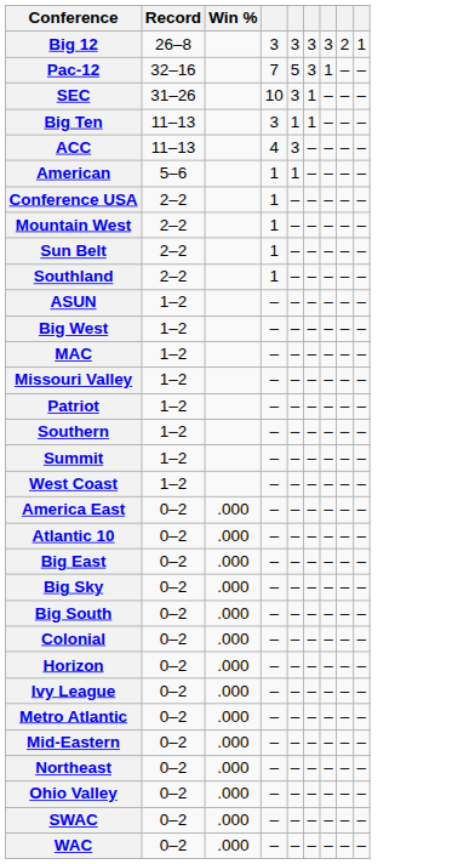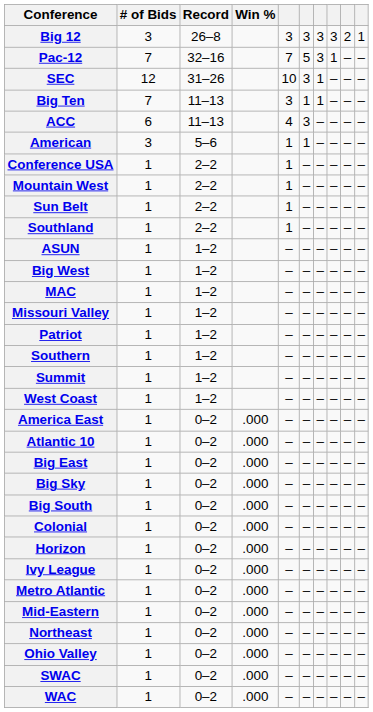 <table class="wikitable sortable plainrowheaders" style="text-align:center">
 <tr>
 <th scope="col">Conference</th>
+<th scope="col"># of Bids</th>
 <th scope="col">Record</th>
 <th scope="col">Win %</th>
 <th scope="col"></th>
 <th scope="col"></th>
 <th scope="col"></th>
 <th scope="col"></th>
 <th scope="col"></th>
 <th scope="col"></th>
 </tr>
 <tr>
 <th scope="row"><a href='#'>Big 12</a></th>
+<td>3</td>
 <td>26–8</td>
 <td></td>
 <td>3 </td>
 <td>3</td>
 <td>3</td>
 <td>3</td>
 <td>2 </td>
 <td>1 </td>
 </tr>
 <tr>
 <th scope="row"><a href='#'>Pac-12</a></th>
+<td>7</td>
 <td>32–16</td>
 <td></td>
 <td>7</td>
 <td>5 </td>
 <td>3 </td>
 <td>1 </td>
 <td>–</td>
 <td>–</td>
 </tr>
 <tr>
 <th scope="row"><a href='#'>SEC</a></th>
+<td>12</td>
 <td>31–26</td>
 <td></td>
 <td>10 </td>
 <td>3 </td>
 <td>1 </td>
 <td>–</td>
 <td>–</td>
 <td>–</td>
 </tr>
 <tr>
 <th scope="row"><a href='#'>Big Ten</a></th>
+<td>7</td>
 <td>11–13</td>
 <td></td>
 <td>3 </td>
 <td>1 </td>
 <td>1</td>
 <td>–</td>
 <td>–</td>
 <td>–</td>
 </tr>
 <tr>
 <th scope="row"><a href='#'>ACC</a></th>
+<td>6</td>
 <td>11–13</td>
 <td></td>
 <td>4 </td>
 <td>3 </td>
 <td>–</td>
 <td>–</td>
 <td>–</td>
 <td>–</td>
 </tr>
 <tr>
 <th scope="row"><a href='#'>American</a></th>
+<td>3</td>
 <td>5–6</td>
 <td></td>
 <td>1 </td>
 <td>1</td>
 <td>–</td>
 <td>–</td>
 <td>–</td>
 <td>–</td>
 </tr>
 <tr>
 <th scope="row"><a href='#'>Conference USA</a></th>
+<td>1</td>
 <td>2–2</td>
 <td></td>
 <td>1 </td>
 <td>–</td>
 <td>–</td>
 <td>–</td>
 <td>–</td>
 <td>–</td>
 </tr>
 <tr>
 <th scope="row"><a href='#'>Mountain West</a></th>
+<td>1</td>
 <td>2–2</td>
 <td></td>
 <td>1 </td>
 <td>–</td>
 <td>–</td>
 <td>–</td>
 <td>–</td>
 <td>–</td>
 </tr>
 <tr>
 <th scope="row"><a href='#'>Sun Belt</a></th>
+<td>1</td>
 <td>2–2</td>
 <td></td>
 <td>1 </td>
 <td>–</td>
 <td>–</td>
 <td>–</td>
 <td>–</td>
 <td>–</td>
 </tr>
 <tr>
 <th scope="row"><a href='#'>Southland</a></th>
+<td>1</td>
 <td>2–2</td>
 <td></td>
 <td>1 </td>
 <td>–</td>
 <td>–</td>
 <td>–</td>
 <td>–</td>
 <td>–</td>
 </tr>
 <tr>
 <th scope="row"><a href='#'>ASUN</a></th>
+<td>1 </td>
 <td>1–2</td>
 <td></td>
 <td>–</td>
 <td>–</td>
 <td>–</td>
 <td>–</td>
 <td>–</td>
 <td>–</td>
 </tr>
 <tr>
 <th scope="row"><a href='#'>Big West</a></th>
+<td>1 </td>
 <td>1–2</td>
 <td></td>
 <td>–</td>
 <td>–</td>
 <td>–</td>
 <td>–</td>
 <td>–</td>
 <td>–</td>
 </tr>
 <tr>
 <th scope="row"><a href='#'>MAC</a></th>
+<td>1 </td>
 <td>1–2</td>
 <td></td>
 <td>–</td>
 <td>–</td>
 <td>–</td>
 <td>–</td>
 <td>–</td>
 <td>–</td>
 </tr>
 <tr>
 <th scope="row"><a href='#'>Missouri Valley</a></th>
+<td>1 </td>
 <td>1–2</td>
 <td></td>
 <td>–</td>
 <td>–</td>
 <td>–</td>
 <td>–</td>
 <td>–</td>
 <td>–</td>
 </tr>
 <tr>
 <th scope="row"><a href='#'>Patriot</a></th>
+<td>1 </td>
 <td>1–2</td>
 <td></td>
 <td>–</td>
 <td>–</td>
 <td>–</td>
 <td>–</td>
 <td>–</td>
 <td>–</td>
 </tr>
 <tr>
 <th scope="row"><a href='#'>Southern</a></th>
+<td>1 </td>
 <td>1–2</td>
 <td></td>
 <td>–</td>
 <td>–</td>
 <td>–</td>
 <td>–</td>
 <td>–</td>
 <td>–</td>
 </tr>
 <tr>
 <th scope="row"><a href='#'>Summit</a></th>
+<td>1 </td>
 <td>1–2</td>
 <td></td>
 <td>–</td>
 <td>–</td>
 <td>–</td>
 <td>–</td>
 <td>–</td>
 <td>–</td>
 </tr>
 <tr>
 <th scope="row"><a href='#'>West Coast</a></th>
+<td>1 </td>
 <td>1–2</td>
 <td></td>
 <td>–</td>
 <td>–</td>
 <td>–</td>
 <td>–</td>
 <td>–</td>
 <td>–</td>
 </tr>
 <tr>
 <th scope="row"><a href='#'>America East</a></th>
+<td>1 </td>
 <td>0–2</td>
 <td>.000</td>
 <td>–</td>
 <td>–</td>
 <td>–</td>
 <td>–</td>
 <td>–</td>
 <td>–</td>
 </tr>
 <tr>
 <th scope="row"><a href='#'>Atlantic 10</a></th>
+<td>1 </td>
 <td>0–2</td>
 <td>.000</td>
 <td>–</td>
 <td>–</td>
 <td>–</td>
 <td>–</td>
 <td>–</td>
 <td>–</td>
 </tr>
 <tr>
 <th scope="row"><a href='#'>Big East</a></th>
+<td>1 </td>
 <td>0–2</td>
 <td>.000</td>
 <td>–</td>
 <td>–</td>
 <td>–</td>
 <td>–</td>
 <td>–</td>
 <td>–</td>
 </tr>
 <tr>
 <th scope="row"><a href='#'>Big Sky</a></th>
+<td>1 </td>
 <td>0–2</td>
 <td>.000</td>
 <td>–</td>
 <td>–</td>
 <td>–</td>
 <td>–</td>
 <td>–</td>
 <td>–</td>
 </tr>
 <tr>
 <th scope="row"><a href='#'>Big South</a></th>
+<td>1 </td>
 <td>0–2</td>
 <td>.000</td>
 <td>–</td>
 <td>–</td>
 <td>–</td>
 <td>–</td>
 <td>–</td>
 <td>–</td>
 </tr>
 <tr>
 <th scope="row"><a href='#'>Colonial</a></th>
+<td>1 </td>
 <td>0–2</td>
 <td>.000</td>
 <td>–</td>
 <td>–</td>
 <td>–</td>
 <td>–</td>
 <td>–</td>
 <td>–</td>
 </tr>
 <tr>
 <th scope="row"><a href='#'>Horizon</a></th>
+<td>1 </td>
 <td>0–2</td>
 <td>.000</td>
 <td>–</td>
 <td>–</td>
 <td>–</td>
 <td>–</td>
 <td>–</td>
 <td>–</td>
 </tr>
 <tr>
 <th scope="row"><a href='#'>Ivy League</a></th>
+<td>1 </td>
 <td>0–2</td>
 <td>.000</td>
 <td>–</td>
 <td>–</td>
 <td>–</td>
 <td>–</td>
 <td>–</td>
 <td>–</td>
 </tr>
 <tr>
 <th scope="row"><a href='#'>Metro Atlantic</a></th>
+<td>1 </td>
 <td>0–2</td>
 <td>.000</td>
 <td>–</td>
 <td>–</td>
 <td>–</td>
 <td>–</td>
 <td>–</td>
 <td>–</td>
 </tr>
 <tr>
 <th scope="row"><a href='#'>Mid-Eastern</a></th>
+<td>1 </td>
 <td>0–2</td>
 <td>.000</td>
 <td>–</td>
 <td>–</td>
 <td>–</td>
 <td>–</td>
 <td>–</td>
 <td>–</td>
 </tr>
 <tr>
 <th scope="row"><a href='#'>Northeast</a></th>
+<td>1 </td>
 <td>0–2</td>
 <td>.000</td>
 <td>–</td>
 <td>–</td>
 <td>–</td>
 <td>–</td>
 <td>–</td>
 <td>–</td>
 </tr>
 <tr>
 <th scope="row"><a href='#'>Ohio Valley</a></th>
+<td>1 </td>
 <td>0–2</td>
 <td>.000</td>
 <td>–</td>
 <td>–</td>
 <td>–</td>
 <td>–</td>
 <td>–</td>
 <td>–</td>
 </tr>
 <tr>
 <th scope="row"><a href='#'>SWAC</a></th>
+<td>1 </td>
 <td>0–2</td>
 <td>.000</td>
 <td>–</td>
 <td>–</td>
 <td>–</td>
 <td>–</td>
 <td>–</td>
 <td>–</td>
 </tr>
 <tr>
 <th scope="row"><a href='#'>WAC</a></th>
+<td>1 </td>
 <td>0–2</td>
 <td>.000</td>
 <td>–</td>
 <td>–</td>
 <td>–</td>
 <td>–</td>
 <td>–</td>
 <td>–</td>
 </tr>
 </table>
